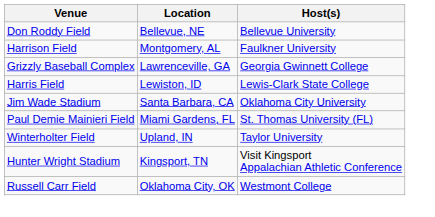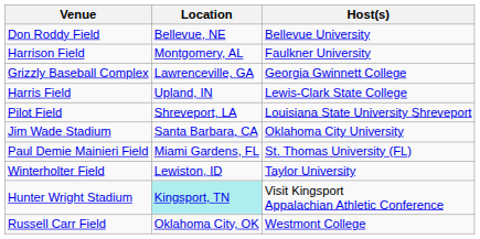 <table class="wikitable">
 <tr>
 <th>Venue</th>
 <th>Location</th>
 <th>Host(s)</th>
 </tr>
 <tr>
 <td><a href='#'>Don Roddy Field</a></td>
 <td><a href='#'>Bellevue, NE</a></td>
 <td><a href='#'>Bellevue University</a></td>
 </tr>
 <tr>
 <td><a href='#'>Harrison Field</a></td>
 <td><a href='#'>Montgomery, AL</a></td>
 <td><a href='#'>Faulkner University</a></td>
 </tr>
 <tr>
 <td><a href='#'>Grizzly Baseball Complex</a></td>
 <td><a href='#'>Lawrenceville, GA</a></td>
 <td><a href='#'>Georgia Gwinnett College</a></td>
 </tr>
 <tr>
 <td><a href='#'>Harris Field</a></td>
-<td><a href='#'>Lewiston, ID</a></td>
+<td><a href='#'>Upland, IN</a></td>
 <td><a href='#'>Lewis-Clark State College</a></td>
+</tr>
+<tr>
+<td><a href='#'>Pilot Field</a></td>
+<td><a href='#'>Shreveport, LA</a></td>
+<td><a href='#'>Louisiana State University Shreveport</a></td>
 </tr>
 <tr>
 <td><a href='#'>Jim Wade Stadium</a></td>
 <td><a href='#'>Santa Barbara, CA</a></td>
 <td><a href='#'>Oklahoma City University</a></td>
 </tr>
 <tr>
 <td><a href='#'>Paul Demie Mainieri Field</a></td>
 <td><a href='#'>Miami Gardens, FL</a></td>
 <td><a href='#'>St. Thomas University (FL)</a></td>
 </tr>
 <tr>
 <td><a href='#'>Winterholter Field</a></td>
-<td><a href='#'>Upland, IN</a></td>
+<td><a href='#'>Lewiston, ID</a></td>
 <td><a href='#'>Taylor University</a></td>
 </tr>
 <tr>
 <td><a href='#'>Hunter Wright Stadium</a></td>
-<td><a href='#'>Kingsport, TN</a></td>
+<td style="background: paleturquoise;"><a href='#'>Kingsport, TN</a></td>
 <td>Visit Kingsport<br><a href='#'>Appalachian Athletic Conference</a></td>
 </tr>
 <tr>
 <td><a href='#'>Russell Carr Field</a></td>
 <td><a href='#'>Oklahoma City, OK</a></td>
 <td><a href='#'>Westmont College</a></td>
 </tr>
 </table>
